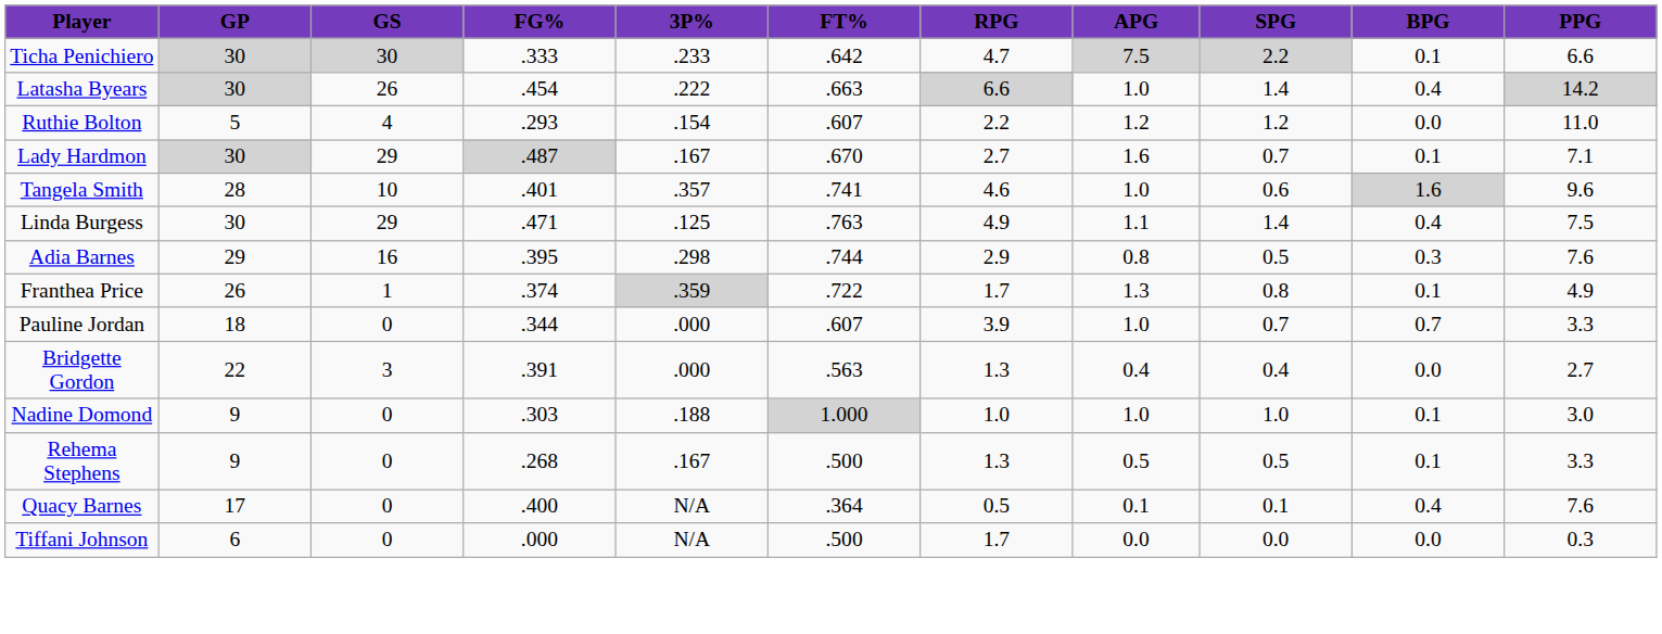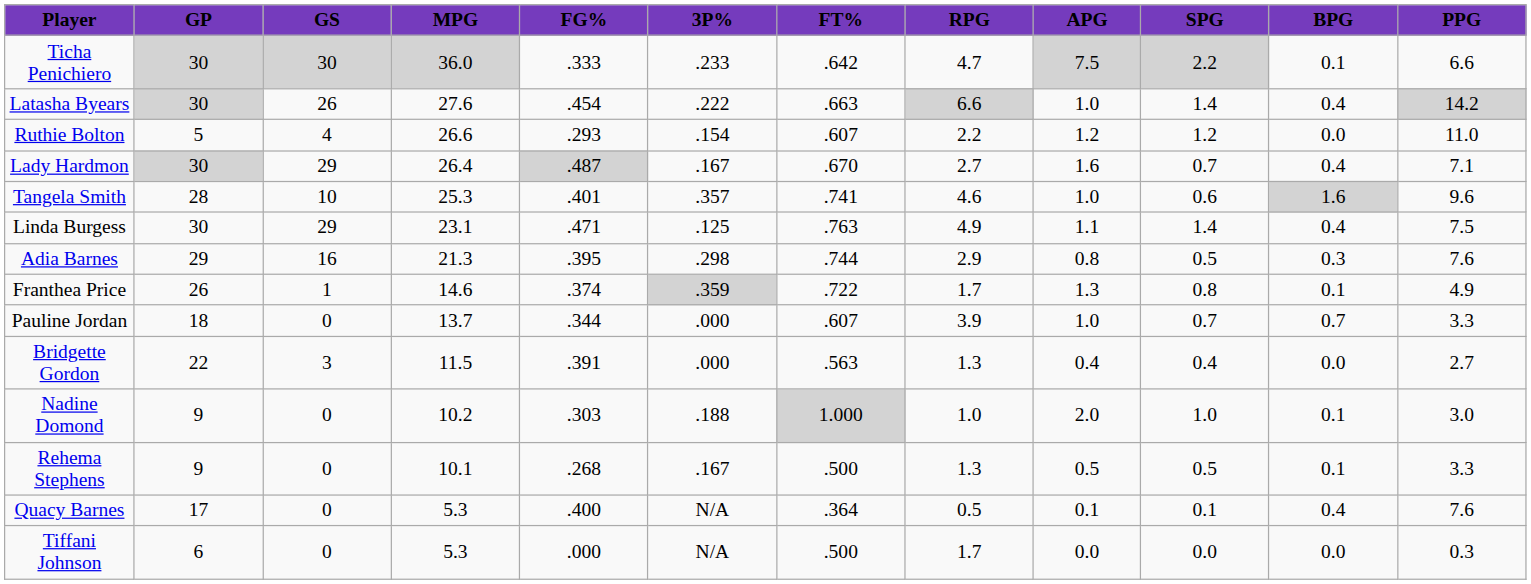 <table class="wikitable sortable" style="text-align:center;">
 <tr>
 <th style="background: #753BBD" width="6%"><span>Player</span></th>
 <th style="background: #753BBD" width="6%"><span>GP</span></th>
 <th style="background: #753BBD" width="6%"><span>GS</span></th>
+<th style="background: #753BBD" width="6%"><span>MPG</span></th>
 <th style="background: #753BBD" width="6%"><span>FG%</span></th>
 <th style="background: #753BBD" width="6%"><span>3P%</span></th>
 <th style="background: #753BBD" width="6%"><span>FT%</span></th>
 <th style="background: #753BBD" width="6%"><span>RPG</span></th>
 <th style="background: #753BBD" width="5%"><span>APG</span></th>
 <th style="background: #753BBD" width="6%"><span>SPG</span></th>
 <th style="background: #753BBD" width="6%"><span>BPG</span></th>
 <th style="background: #753BBD" width="6%"><span>PPG</span></th>
 </tr>
 <tr>
 <td><a href='#'>Ticha Penichiero</a></td>
 <td style="background:#D3D3D3;">30</td>
 <td style="background:#D3D3D3;">30</td>
+<td style="background:#D3D3D3;">36.0</td>
 <td>.333</td>
 <td>.233</td>
 <td>.642</td>
 <td>4.7</td>
 <td style="background:#D3D3D3;">7.5</td>
 <td style="background:#D3D3D3;">2.2</td>
 <td>0.1</td>
 <td>6.6</td>
 </tr>
 <tr>
 <td><a href='#'>Latasha Byears</a></td>
 <td style="background:#D3D3D3;">30</td>
 <td>26</td>
+<td>27.6</td>
 <td>.454</td>
 <td>.222</td>
 <td>.663</td>
 <td style="background:#D3D3D3;">6.6</td>
 <td>1.0</td>
 <td>1.4</td>
 <td>0.4</td>
 <td style="background:#D3D3D3;">14.2</td>
 </tr>
 <tr>
 <td><a href='#'>Ruthie Bolton</a></td>
 <td>5</td>
 <td>4</td>
+<td>26.6</td>
 <td>.293</td>
 <td>.154</td>
 <td>.607</td>
 <td>2.2</td>
 <td>1.2</td>
 <td>1.2</td>
 <td>0.0</td>
 <td>11.0</td>
 </tr>
 <tr>
 <td><a href='#'>Lady Hardmon</a></td>
 <td style="background:#D3D3D3;">30</td>
 <td>29</td>
+<td>26.4</td>
 <td style="background:#D3D3D3;">.487</td>
 <td>.167</td>
 <td>.670</td>
 <td>2.7</td>
 <td>1.6</td>
 <td>0.7</td>
-<td>0.1</td>
+<td>0.4</td>
 <td>7.1</td>
 </tr>
 <tr>
 <td><a href='#'>Tangela Smith</a></td>
 <td>28</td>
 <td>10</td>
+<td>25.3</td>
 <td>.401</td>
 <td>.357</td>
 <td>.741</td>
 <td>4.6</td>
 <td>1.0</td>
 <td>0.6</td>
 <td style="background:#D3D3D3;">1.6</td>
 <td>9.6</td>
 </tr>
 <tr>
 <td>Linda Burgess</td>
 <td>30</td>
 <td>29</td>
+<td>23.1</td>
 <td>.471</td>
 <td>.125</td>
 <td>.763</td>
 <td>4.9</td>
 <td>1.1</td>
 <td>1.4</td>
 <td>0.4</td>
 <td>7.5</td>
 </tr>
 <tr>
 <td><a href='#'>Adia Barnes</a></td>
 <td>29</td>
 <td>16</td>
+<td>21.3</td>
 <td>.395</td>
 <td>.298</td>
 <td>.744</td>
 <td>2.9</td>
 <td>0.8</td>
 <td>0.5</td>
 <td>0.3</td>
 <td>7.6</td>
 </tr>
 <tr>
 <td>Franthea Price</td>
 <td>26</td>
 <td>1</td>
+<td>14.6</td>
 <td>.374</td>
 <td style="background:#D3D3D3;">.359</td>
 <td>.722</td>
 <td>1.7</td>
 <td>1.3</td>
 <td>0.8</td>
 <td>0.1</td>
 <td>4.9</td>
 </tr>
 <tr>
 <td>Pauline Jordan</td>
 <td>18</td>
 <td>0</td>
+<td>13.7</td>
 <td>.344</td>
 <td>.000</td>
 <td>.607</td>
 <td>3.9</td>
 <td>1.0</td>
 <td>0.7</td>
 <td>0.7</td>
 <td>3.3</td>
 </tr>
 <tr>
 <td><a href='#'>Bridgette Gordon</a></td>
 <td>22</td>
 <td>3</td>
+<td>11.5</td>
 <td>.391</td>
 <td>.000</td>
 <td>.563</td>
 <td>1.3</td>
 <td>0.4</td>
 <td>0.4</td>
 <td>0.0</td>
 <td>2.7</td>
 </tr>
 <tr>
 <td><a href='#'>Nadine Domond</a></td>
 <td>9</td>
 <td>0</td>
+<td>10.2</td>
 <td>.303</td>
 <td>.188</td>
 <td style="background:#D3D3D3;">1.000</td>
 <td>1.0</td>
-<td>1.0</td>
+<td>2.0</td>
 <td>1.0</td>
 <td>0.1</td>
 <td>3.0</td>
 </tr>
 <tr>
 <td><a href='#'>Rehema Stephens</a></td>
 <td>9</td>
 <td>0</td>
+<td>10.1</td>
 <td>.268</td>
 <td>.167</td>
 <td>.500</td>
 <td>1.3</td>
 <td>0.5</td>
 <td>0.5</td>
 <td>0.1</td>
 <td>3.3</td>
 </tr>
 <tr>
 <td><a href='#'>Quacy Barnes</a></td>
 <td>17</td>
 <td>0</td>
+<td>5.3</td>
 <td>.400</td>
 <td>N/A</td>
 <td>.364</td>
 <td>0.5</td>
 <td>0.1</td>
 <td>0.1</td>
 <td>0.4</td>
 <td>7.6</td>
 </tr>
 <tr>
 <td><a href='#'>Tiffani Johnson</a></td>
 <td>6</td>
 <td>0</td>
+<td>5.3</td>
 <td>.000</td>
 <td>N/A</td>
 <td>.500</td>
 <td>1.7</td>
 <td>0.0</td>
 <td>0.0</td>
 <td>0.0</td>
 <td>0.3</td>
 </tr>
 </table>
